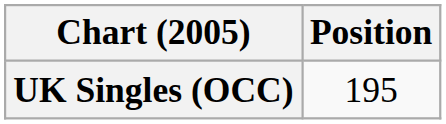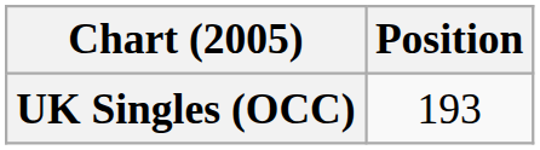 <table class="wikitable plainrowheaders" style="text-align:center">
 <tr>
 <th>Chart (2005)</th>
 <th>Position</th>
 </tr>
 <tr>
 <th scope="row">UK Singles (OCC)</th>
-<td>195</td>
+<td>193</td>
 </tr>
 </table>
